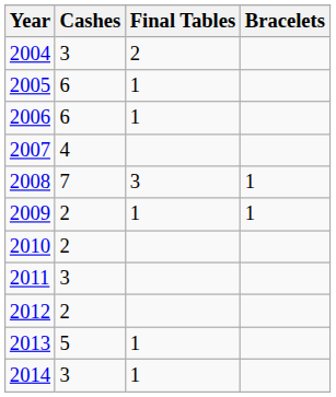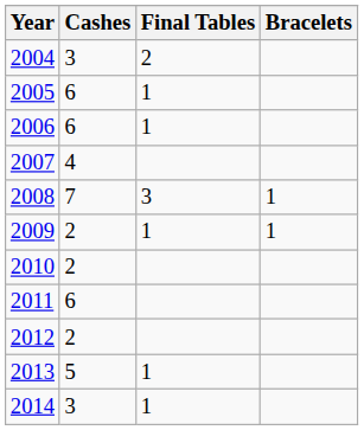 <table class="wikitable">
 <tr>
 </tr>
 <tr>
 <th>Year</th>
 <th>Cashes</th>
 <th>Final Tables</th>
 <th>Bracelets</th>
 </tr>
 <tr>
 <td><a href='#'>2004</a></td>
 <td>3</td>
 <td>2</td>
 <td></td>
 </tr>
 <tr>
 <td><a href='#'>2005</a></td>
 <td>6</td>
 <td>1</td>
 <td></td>
 </tr>
 <tr>
 <td><a href='#'>2006</a></td>
 <td>6</td>
 <td>1</td>
 <td></td>
 </tr>
 <tr>
 <td><a href='#'>2007</a></td>
 <td>4</td>
 <td></td>
 <td></td>
 </tr>
 <tr>
 <td><a href='#'>2008</a></td>
 <td>7</td>
 <td>3</td>
 <td>1</td>
 </tr>
 <tr>
 <td><a href='#'>2009</a></td>
 <td>2</td>
 <td>1</td>
 <td>1</td>
 </tr>
 <tr>
 <td><a href='#'>2010</a></td>
 <td>2</td>
 <td></td>
 <td></td>
 </tr>
 <tr>
 <td><a href='#'>2011</a></td>
-<td>3</td>
+<td>6</td>
 <td></td>
 <td></td>
 </tr>
 <tr>
 <td><a href='#'>2012</a></td>
 <td>2</td>
 <td></td>
 <td></td>
 </tr>
 <tr>
 <td><a href='#'>2013</a></td>
 <td>5</td>
 <td>1</td>
 <td></td>
 </tr>
 <tr>
 <td><a href='#'>2014</a></td>
 <td>3</td>
 <td>1</td>
 <td></td>
 </tr>
 </table>
